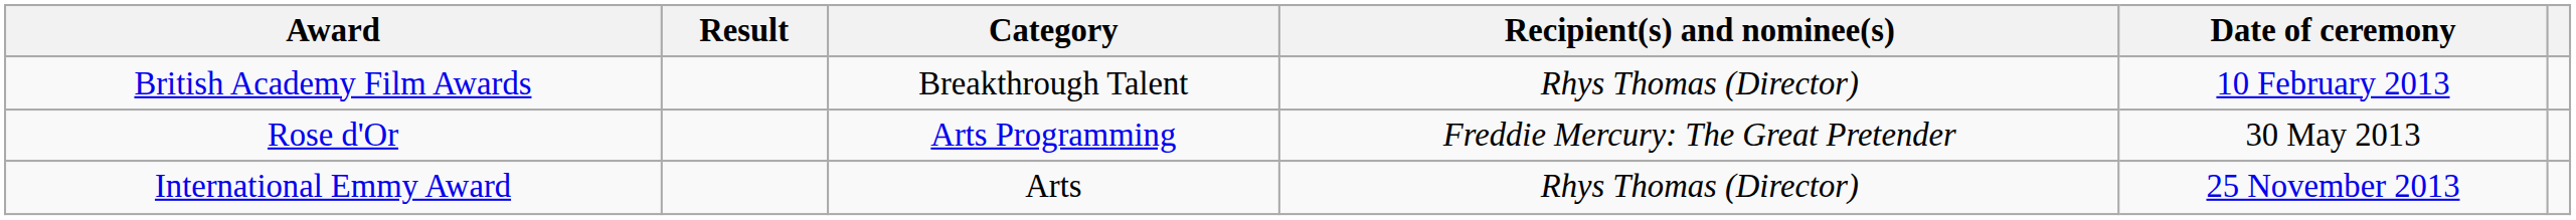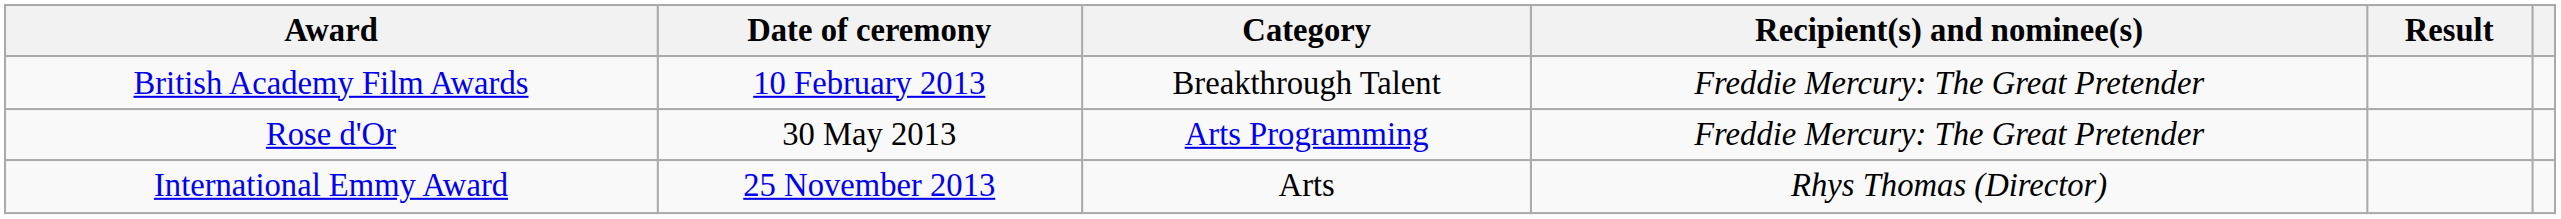 <table class="wikitable plainrowheaders unsortable" style="width:99%;">
 <tr style="background:#ccc; text-align:center;">
 <th scope="col">Award</th>
-<th scope="col">Result</th>
+<th scope="col">Date of ceremony</th>
 <th scope="col">Category</th>
 <th scope="col">Recipient(s) and nominee(s)</th>
-<th scope="col">Date of ceremony</th>
+<th scope="col">Result</th>
 <th></th>
 </tr>
 <tr>
 <td align="center"><a href='#'>British Academy Film Awards</a></td>
+<td align="center"><a href='#'>10 February 2013</a></td>
+<td align="center">Breakthrough Talent</td>
+<td align="center"><em>Freddie Mercury: The Great Pretender</em></td>
 <td></td>
-<td align="center">Breakthrough Talent</td>
-<td align="center"><em>Rhys Thomas (Director)</em></td>
-<td align="center"><a href='#'>10 February 2013</a></td>
 <td align="center"></td>
 </tr>
 <tr>
 <td align="center"><a href='#'>Rose d'Or</a></td>
-<td></td>
+<td align="center">30 May 2013</td>
 <td align="center"><a href='#'>Arts Programming</a></td>
 <td align="center"><em>Freddie Mercury: The Great Pretender</em></td>
-<td align="center">30 May 2013</td>
+<td></td>
 <td align="center"></td>
 </tr>
 <tr>
 <td align="center"><a href='#'>International Emmy Award</a></td>
-<td></td>
+<td align="center"><a href='#'>25 November 2013</a></td>
 <td align="center">Arts</td>
 <td align="center"><em>Rhys Thomas (Director)</em></td>
-<td align="center"><a href='#'>25 November 2013</a></td>
+<td></td>
 <td align="center"></td>
 </tr>
 </table>
